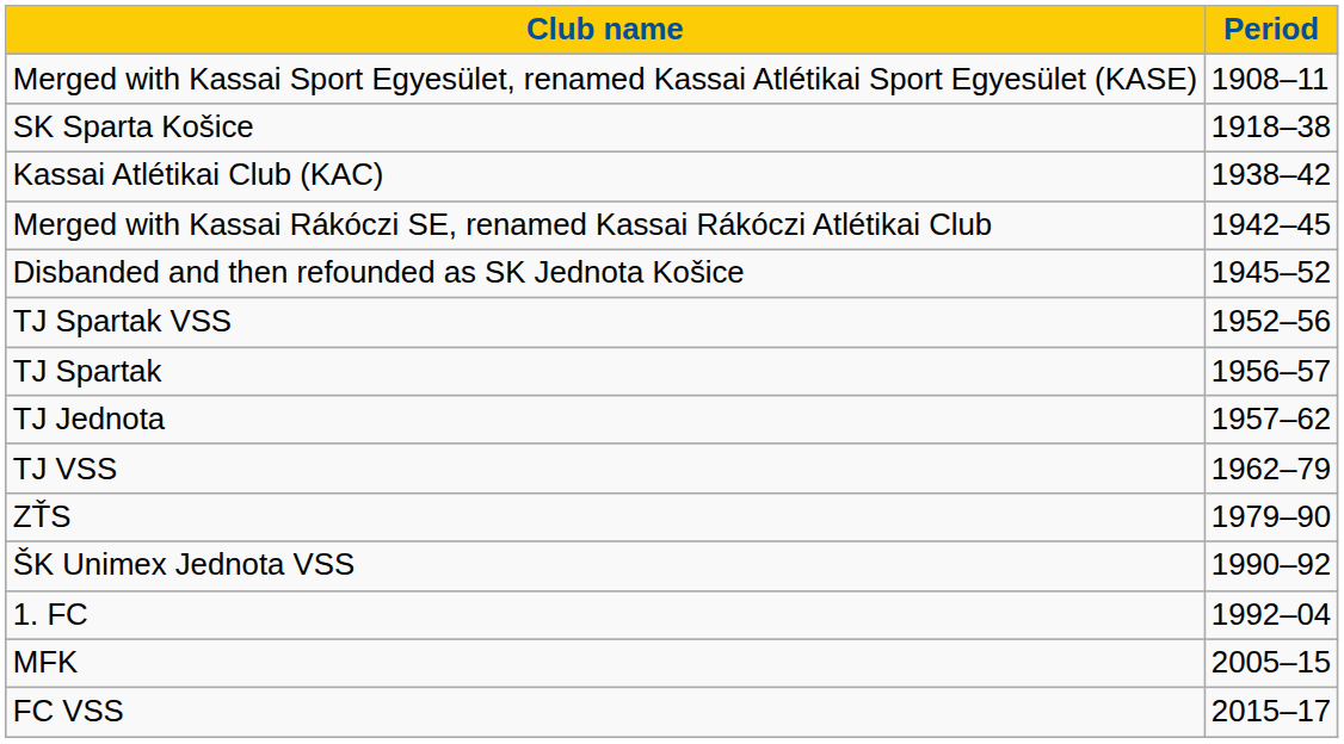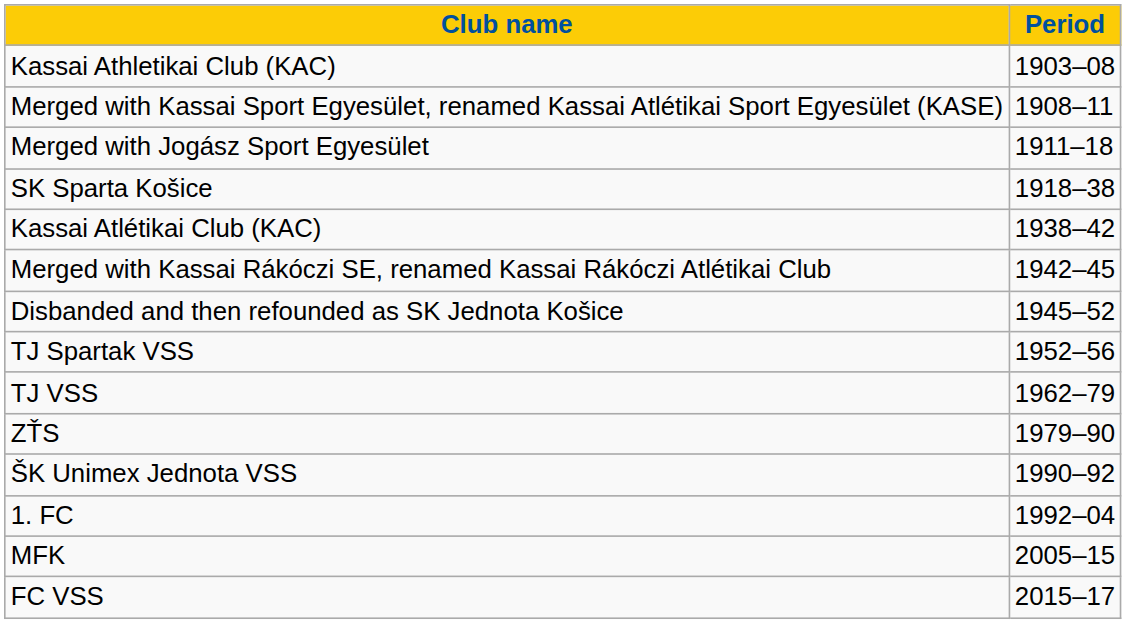 <table class="wikitable">
 <tr>
 <th style="color:#00509E; background:#FCCC06;">Club name</th>
 <th style="color:#00509E; background:#FCCC06;">Period</th>
 </tr>
 <tr>
+<td>Kassai Athletikai Club (KAC)</td>
+<td>1903–08</td>
+</tr>
+<tr>
 <td>Merged with Kassai Sport Egyesület, renamed Kassai Atlétikai Sport Egyesület (KASE)</td>
 <td>1908–11</td>
+</tr>
+<tr>
+<td>Merged with Jogász Sport Egyesület</td>
+<td>1911–18</td>
 </tr>
 <tr>
 <td>SK Sparta Košice</td>
 <td>1918–38</td>
 </tr>
 <tr>
 <td>Kassai Atlétikai Club (KAC)</td>
 <td>1938–42</td>
 </tr>
 <tr>
 <td>Merged with Kassai Rákóczi SE, renamed Kassai Rákóczi Atlétikai Club</td>
 <td>1942–45</td>
 </tr>
 <tr>
 <td>Disbanded and then refounded as SK Jednota Košice</td>
 <td>1945–52</td>
 </tr>
 <tr>
 <td>TJ Spartak VSS</td>
 <td>1952–56</td>
-</tr>
-<tr>
-<td>TJ Spartak</td>
-<td>1956–57</td>
-</tr>
-<tr>
-<td>TJ Jednota</td>
-<td>1957–62</td>
 </tr>
 <tr>
 <td>TJ VSS</td>
 <td>1962–79</td>
 </tr>
 <tr>
 <td>ZŤS</td>
 <td>1979–90</td>
 </tr>
 <tr>
 <td>ŠK Unimex Jednota VSS</td>
 <td>1990–92</td>
 </tr>
 <tr>
 <td>1. FC</td>
 <td>1992–04</td>
 </tr>
 <tr>
 <td>MFK</td>
 <td>2005–15</td>
 </tr>
 <tr>
 <td>FC VSS</td>
 <td>2015–17</td>
 </tr>
 </table>
